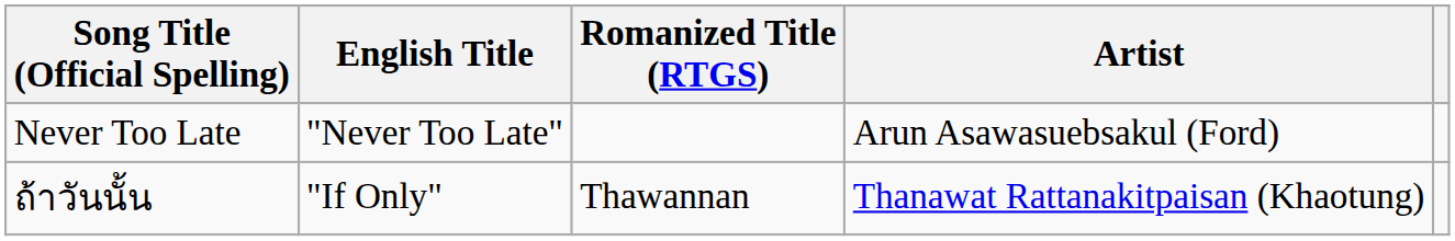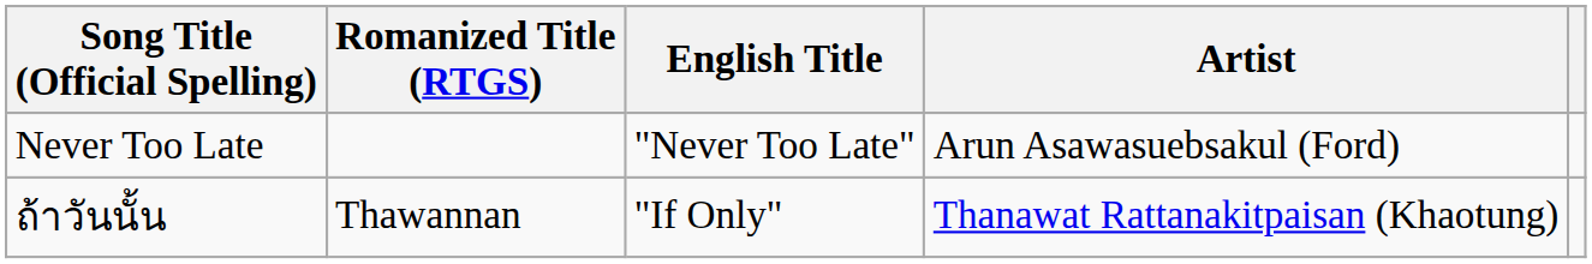 <table class="wikitable">
 <tr>
 <th>Song Title<br>(Official Spelling)</th>
+<th>Romanized Title<br>(<a href='#'>RTGS</a>)</th>
 <th>English Title</th>
-<th>Romanized Title<br>(<a href='#'>RTGS</a>)</th>
 <th>Artist</th>
 <th></th>
 </tr>
 <tr>
 <td>Never Too Late</td>
+<td></td>
 <td>"Never Too Late"</td>
-<td></td>
 <td>Arun Asawasuebsakul (Ford)</td>
 <td style="text-align: center;"></td>
 </tr>
 <tr>
 <td>ถ้าวันนั้น</td>
+<td>Thawannan</td>
 <td>"If Only"</td>
-<td>Thawannan</td>
 <td><a href='#'>Thanawat Rattanakitpaisan</a> (Khaotung)</td>
 <td style="text-align: center;"></td>
 </tr>
 </table>
